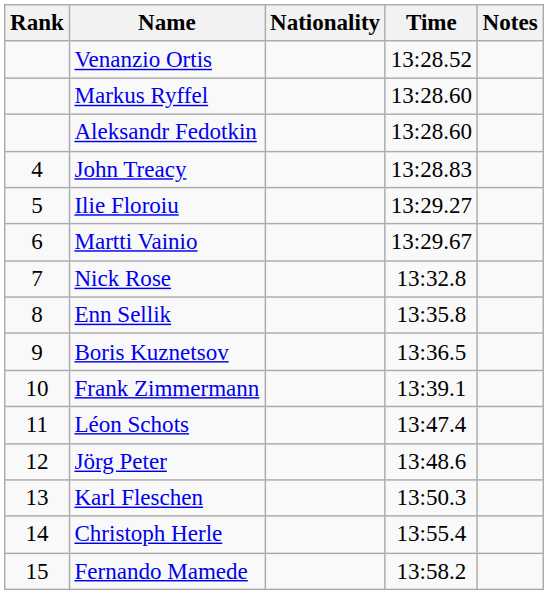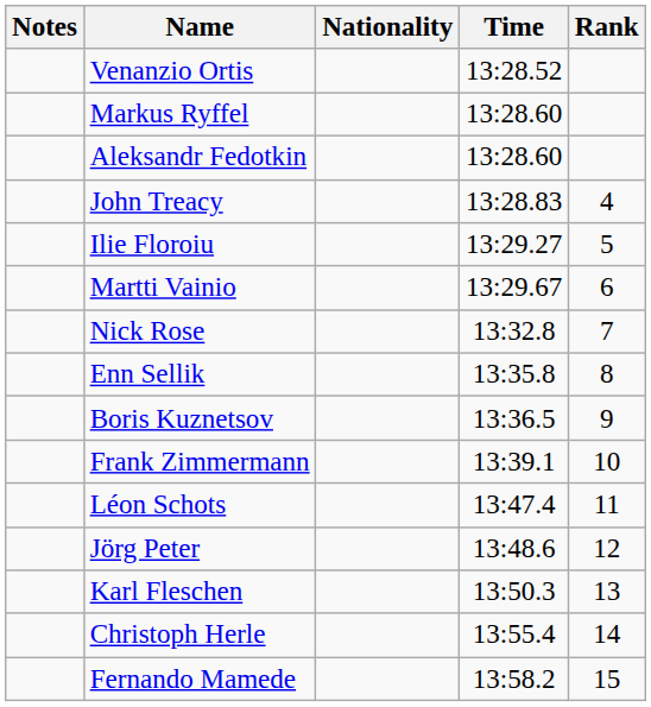 <table class="wikitable sortable" style="text-align:center">
 <tr>
-<th>Rank</th>
+<th>Notes</th>
 <th>Name</th>
 <th>Nationality</th>
 <th>Time</th>
-<th>Notes</th>
+<th>Rank</th>
 </tr>
 <tr>
 <td></td>
 <td align=left><a href='#'>Venanzio Ortis</a></td>
 <td align=left></td>
 <td>13:28.52</td>
 <td></td>
 </tr>
 <tr>
 <td></td>
 <td align=left><a href='#'>Markus Ryffel</a></td>
 <td align=left></td>
 <td>13:28.60</td>
 <td></td>
 </tr>
 <tr>
 <td></td>
 <td align=left><a href='#'>Aleksandr Fedotkin</a></td>
 <td align=left></td>
 <td>13:28.60</td>
 <td></td>
 </tr>
 <tr>
-<td>4</td>
+<td></td>
 <td align=left><a href='#'>John Treacy</a></td>
 <td align=left></td>
 <td>13:28.83</td>
-<td></td>
+<td>4</td>
 </tr>
 <tr>
-<td>5</td>
+<td></td>
 <td align=left><a href='#'>Ilie Floroiu</a></td>
 <td align=left></td>
 <td>13:29.27</td>
-<td></td>
+<td>5</td>
 </tr>
 <tr>
-<td>6</td>
+<td></td>
 <td align=left><a href='#'>Martti Vainio</a></td>
 <td align=left></td>
 <td>13:29.67</td>
-<td></td>
+<td>6</td>
 </tr>
 <tr>
-<td>7</td>
+<td></td>
 <td align=left><a href='#'>Nick Rose</a></td>
 <td align=left></td>
 <td>13:32.8</td>
-<td></td>
+<td>7</td>
 </tr>
 <tr>
-<td>8</td>
+<td></td>
 <td align=left><a href='#'>Enn Sellik</a></td>
 <td align=left></td>
 <td>13:35.8</td>
-<td></td>
+<td>8</td>
 </tr>
 <tr>
-<td>9</td>
+<td></td>
 <td align=left><a href='#'>Boris Kuznetsov</a></td>
 <td align=left></td>
 <td>13:36.5</td>
-<td></td>
+<td>9</td>
 </tr>
 <tr>
-<td>10</td>
+<td></td>
 <td align=left><a href='#'>Frank Zimmermann</a></td>
 <td align=left></td>
 <td>13:39.1</td>
-<td></td>
+<td>10</td>
 </tr>
 <tr>
-<td>11</td>
+<td></td>
 <td align=left><a href='#'>Léon Schots</a></td>
 <td align=left></td>
 <td>13:47.4</td>
-<td></td>
+<td>11</td>
 </tr>
 <tr>
-<td>12</td>
+<td></td>
 <td align=left><a href='#'>Jörg Peter</a></td>
 <td align=left></td>
 <td>13:48.6</td>
-<td></td>
+<td>12</td>
 </tr>
 <tr>
-<td>13</td>
+<td></td>
 <td align=left><a href='#'>Karl Fleschen</a></td>
 <td align=left></td>
 <td>13:50.3</td>
-<td></td>
+<td>13</td>
 </tr>
 <tr>
-<td>14</td>
+<td></td>
 <td align=left><a href='#'>Christoph Herle</a></td>
 <td align=left></td>
 <td>13:55.4</td>
-<td></td>
+<td>14</td>
 </tr>
 <tr>
-<td>15</td>
+<td></td>
 <td align=left><a href='#'>Fernando Mamede</a></td>
 <td align=left></td>
 <td>13:58.2</td>
-<td></td>
+<td>15</td>
 </tr>
 </table>
